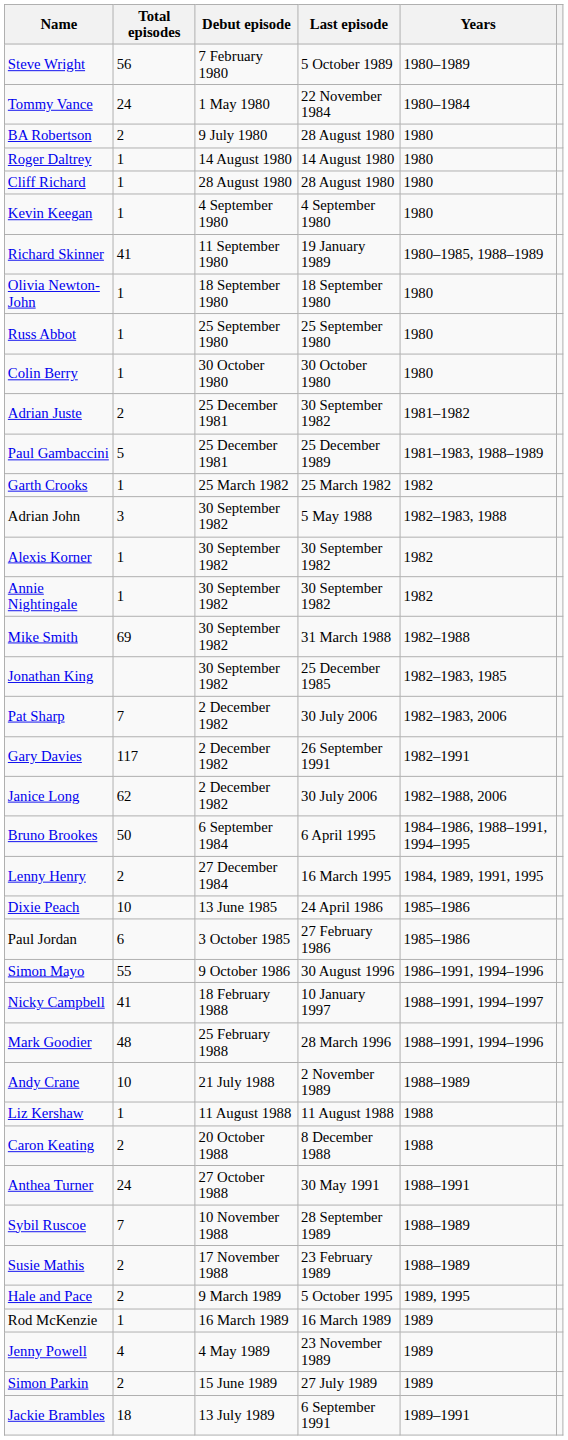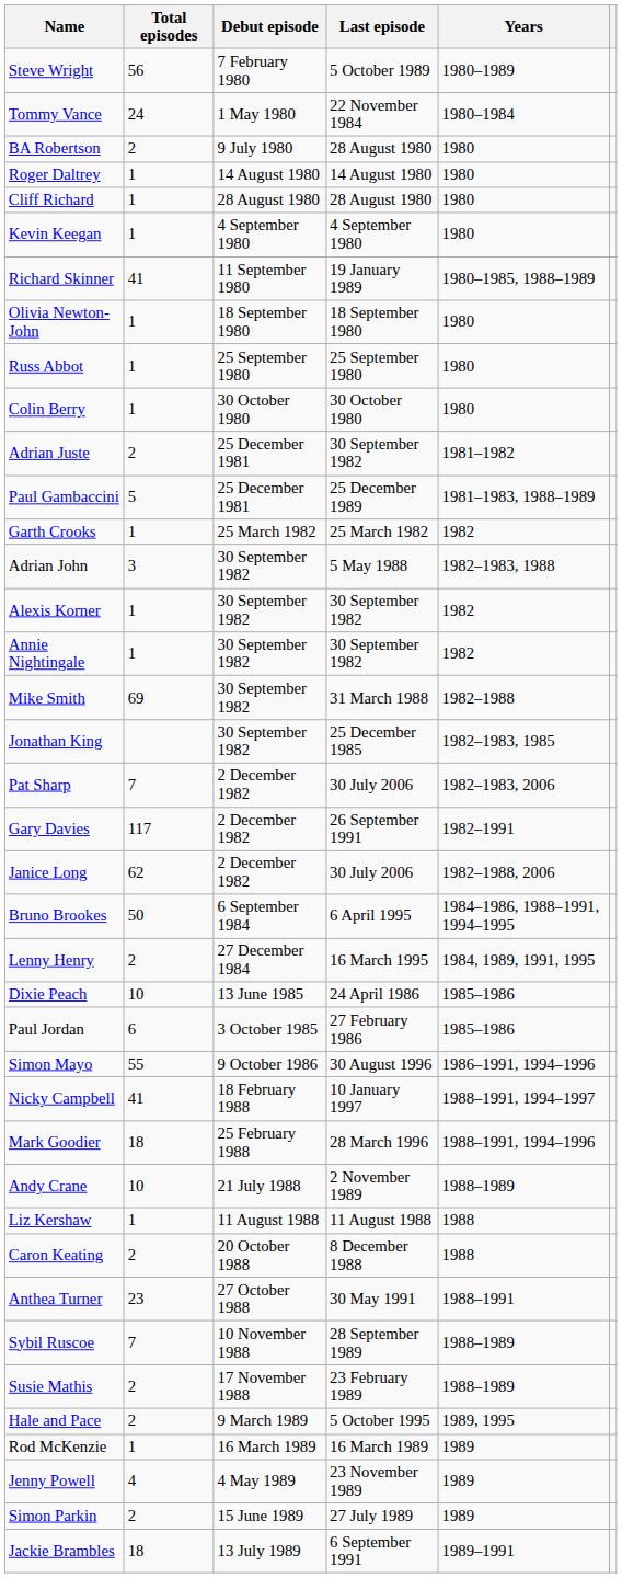 <table class="wikitable sortable">
 <tr>
 <th>Name</th>
 <th>Total episodes</th>
 <th>Debut episode</th>
 <th>Last episode</th>
 <th>Years</th>
 <th></th>
 </tr>
 <tr>
 <td><a href='#'>Steve Wright</a></td>
 <td>56</td>
 <td>7 February 1980</td>
 <td>5 October 1989</td>
 <td>1980–1989</td>
 <td></td>
 </tr>
 <tr>
 <td><a href='#'>Tommy Vance</a></td>
 <td>24</td>
 <td>1 May 1980</td>
 <td>22 November 1984</td>
 <td>1980–1984</td>
 <td></td>
 </tr>
 <tr>
 <td><a href='#'>BA Robertson</a></td>
 <td>2</td>
 <td>9 July 1980</td>
 <td>28 August 1980</td>
 <td>1980</td>
 <td></td>
 </tr>
 <tr>
 <td><a href='#'>Roger Daltrey</a></td>
 <td>1</td>
 <td>14 August 1980</td>
 <td>14 August 1980</td>
 <td>1980</td>
 <td></td>
 </tr>
 <tr>
 <td><a href='#'>Cliff Richard</a></td>
 <td>1</td>
 <td>28 August 1980</td>
 <td>28 August 1980</td>
 <td>1980</td>
 <td></td>
 </tr>
 <tr>
 <td><a href='#'>Kevin Keegan</a></td>
 <td>1</td>
 <td>4 September 1980</td>
 <td>4 September 1980</td>
 <td>1980</td>
 <td></td>
 </tr>
 <tr>
 <td><a href='#'>Richard Skinner</a></td>
 <td>41</td>
 <td>11 September 1980</td>
 <td>19 January 1989</td>
 <td>1980–1985, 1988–1989</td>
 <td></td>
 </tr>
 <tr>
 <td><a href='#'>Olivia Newton-John</a></td>
 <td>1</td>
 <td>18 September 1980</td>
 <td>18 September 1980</td>
 <td>1980</td>
 <td></td>
 </tr>
 <tr>
 <td><a href='#'>Russ Abbot</a></td>
 <td>1</td>
 <td>25 September 1980</td>
 <td>25 September 1980</td>
 <td>1980</td>
 <td></td>
 </tr>
 <tr>
 <td><a href='#'>Colin Berry</a></td>
 <td>1</td>
 <td>30 October 1980</td>
 <td>30 October 1980</td>
 <td>1980</td>
 <td></td>
 </tr>
 <tr>
 <td><a href='#'>Adrian Juste</a></td>
 <td>2</td>
 <td>25 December 1981</td>
 <td>30 September 1982</td>
 <td>1981–1982</td>
 <td></td>
 </tr>
 <tr>
 <td><a href='#'>Paul Gambaccini</a></td>
 <td>5</td>
 <td>25 December 1981</td>
 <td>25 December 1989</td>
 <td>1981–1983, 1988–1989</td>
 <td></td>
 </tr>
 <tr>
 <td><a href='#'>Garth Crooks</a></td>
 <td>1</td>
 <td>25 March 1982</td>
 <td>25 March 1982</td>
 <td>1982</td>
 <td></td>
 </tr>
 <tr>
 <td>Adrian John</td>
 <td>3</td>
 <td>30 September 1982</td>
 <td>5 May 1988</td>
 <td>1982–1983, 1988</td>
 <td></td>
 </tr>
 <tr>
 <td><a href='#'>Alexis Korner</a></td>
 <td>1</td>
 <td>30 September 1982</td>
 <td>30 September 1982</td>
 <td>1982</td>
 <td></td>
 </tr>
 <tr>
 <td><a href='#'>Annie Nightingale</a></td>
 <td>1</td>
 <td>30 September 1982</td>
 <td>30 September 1982</td>
 <td>1982</td>
 <td></td>
 </tr>
 <tr>
 <td><a href='#'>Mike Smith</a></td>
 <td>69</td>
 <td>30 September 1982</td>
 <td>31 March 1988</td>
 <td>1982–1988</td>
 <td></td>
 </tr>
 <tr>
 <td><a href='#'>Jonathan King</a></td>
 <td></td>
 <td>30 September 1982</td>
 <td>25 December 1985</td>
 <td>1982–1983, 1985</td>
 <td></td>
 </tr>
 <tr>
 <td><a href='#'>Pat Sharp</a></td>
 <td>7</td>
 <td>2 December 1982</td>
 <td>30 July 2006</td>
 <td>1982–1983, 2006</td>
 <td></td>
 </tr>
 <tr>
 <td><a href='#'>Gary Davies</a></td>
 <td>117</td>
 <td>2 December 1982</td>
 <td>26 September 1991</td>
 <td>1982–1991</td>
 <td></td>
 </tr>
 <tr>
 <td><a href='#'>Janice Long</a></td>
 <td>62</td>
 <td>2 December 1982</td>
 <td>30 July 2006</td>
 <td>1982–1988, 2006</td>
 <td></td>
 </tr>
 <tr>
 <td><a href='#'>Bruno Brookes</a></td>
 <td>50</td>
 <td>6 September 1984</td>
 <td>6 April 1995</td>
 <td>1984–1986, 1988–1991, 1994–1995</td>
 <td></td>
 </tr>
 <tr>
 <td><a href='#'>Lenny Henry</a></td>
 <td>2</td>
 <td>27 December 1984</td>
 <td>16 March 1995</td>
 <td>1984, 1989, 1991, 1995</td>
 <td></td>
 </tr>
 <tr>
 <td><a href='#'>Dixie Peach</a></td>
 <td>10</td>
 <td>13 June 1985</td>
 <td>24 April 1986</td>
 <td>1985–1986</td>
 <td></td>
 </tr>
 <tr>
 <td>Paul Jordan</td>
 <td>6</td>
 <td>3 October 1985</td>
 <td>27 February 1986</td>
 <td>1985–1986</td>
 <td></td>
 </tr>
 <tr>
 <td><a href='#'>Simon Mayo</a></td>
 <td>55</td>
 <td>9 October 1986</td>
 <td>30 August 1996</td>
 <td>1986–1991, 1994–1996</td>
 <td></td>
 </tr>
 <tr>
 <td><a href='#'>Nicky Campbell</a></td>
 <td>41</td>
 <td>18 February 1988</td>
 <td>10 January 1997</td>
 <td>1988–1991, 1994–1997</td>
 <td></td>
 </tr>
 <tr>
 <td><a href='#'>Mark Goodier</a></td>
-<td>48</td>
+<td>18</td>
 <td>25 February 1988</td>
 <td>28 March 1996</td>
 <td>1988–1991, 1994–1996</td>
 <td></td>
 </tr>
 <tr>
 <td><a href='#'>Andy Crane</a></td>
 <td>10</td>
 <td>21 July 1988</td>
 <td>2 November 1989</td>
 <td>1988–1989</td>
 <td></td>
 </tr>
 <tr>
 <td><a href='#'>Liz Kershaw</a></td>
 <td>1</td>
 <td>11 August 1988</td>
 <td>11 August 1988</td>
 <td>1988</td>
 <td></td>
 </tr>
 <tr>
 <td><a href='#'>Caron Keating</a></td>
 <td>2</td>
 <td>20 October 1988</td>
 <td>8 December 1988</td>
 <td>1988</td>
 <td></td>
 </tr>
 <tr>
 <td><a href='#'>Anthea Turner</a></td>
-<td>24</td>
+<td>23</td>
 <td>27 October 1988</td>
 <td>30 May 1991</td>
 <td>1988–1991</td>
 <td></td>
 </tr>
 <tr>
 <td><a href='#'>Sybil Ruscoe</a></td>
 <td>7</td>
 <td>10 November 1988</td>
 <td>28 September 1989</td>
 <td>1988–1989</td>
 <td></td>
 </tr>
 <tr>
 <td><a href='#'>Susie Mathis</a></td>
 <td>2</td>
 <td>17 November 1988</td>
 <td>23 February 1989</td>
 <td>1988–1989</td>
 <td></td>
 </tr>
 <tr>
 <td><a href='#'>Hale and Pace</a></td>
 <td>2</td>
 <td>9 March 1989</td>
 <td>5 October 1995</td>
 <td>1989, 1995</td>
 <td></td>
 </tr>
 <tr>
 <td>Rod McKenzie</td>
 <td>1</td>
 <td>16 March 1989</td>
 <td>16 March 1989</td>
 <td>1989</td>
 <td></td>
 </tr>
 <tr>
 <td><a href='#'>Jenny Powell</a></td>
 <td>4</td>
 <td>4 May 1989</td>
 <td>23 November 1989</td>
 <td>1989</td>
 <td></td>
 </tr>
 <tr>
 <td><a href='#'>Simon Parkin</a></td>
 <td>2</td>
 <td>15 June 1989</td>
 <td>27 July 1989</td>
 <td>1989</td>
 <td></td>
 </tr>
 <tr>
 <td><a href='#'>Jackie Brambles</a></td>
 <td>18</td>
 <td>13 July 1989</td>
 <td>6 September 1991</td>
 <td>1989–1991</td>
 <td></td>
 </tr>
 </table>
